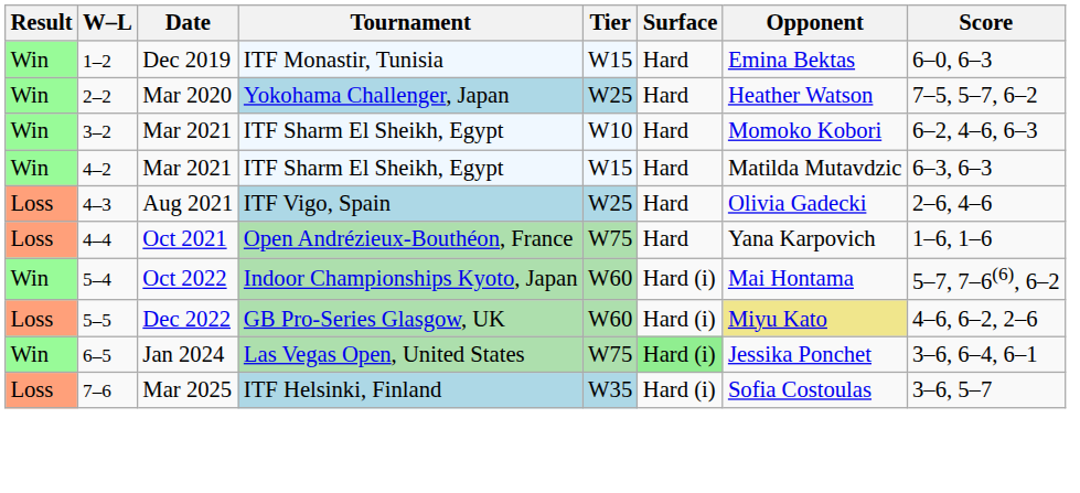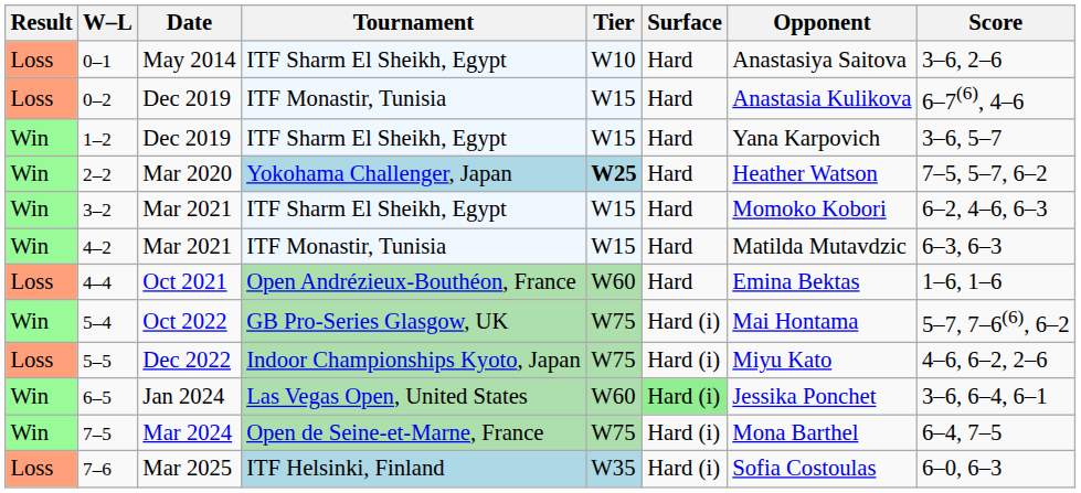 <table class="sortable wikitable">
 <tr>
 <th>Result</th>
 <th class="unsortable">W–L</th>
 <th>Date</th>
 <th>Tournament</th>
 <th>Tier</th>
 <th>Surface</th>
 <th>Opponent</th>
 <th class="unsortable">Score</th>
 </tr>
 <tr>
-<td style="background:#98FB98;">Win</td>
-<td><small>1–2</small></td>
+<td style="background:#ffa07a;">Loss</td>
+<td><small>0–1</small></td>
+<td>May 2014</td>
+<td style="background:#f0f8ff;">ITF Sharm El Sheikh, Egypt</td>
+<td style="background:#f0f8ff;">W10</td>
+<td>Hard</td>
+<td> Anastasiya Saitova</td>
+<td>3–6, 2–6</td>
+</tr>
+<tr>
+<td style="background:#ffa07a;">Loss</td>
+<td><small>0–2</small></td>
 <td>Dec 2019</td>
 <td style="background:#f0f8ff;">ITF Monastir, Tunisia</td>
 <td style="background:#f0f8ff;">W15</td>
 <td>Hard</td>
-<td> <a href='#'>Emina Bektas</a></td>
-<td>6–0, 6–3</td>
+<td> <a href='#'>Anastasia Kulikova</a></td>
+<td>6–7<sup>(6)</sup>, 4–6</td>
+</tr>
+<tr>
+<td style="background:#98FB98;">Win</td>
+<td><small>1–2</small></td>
+<td>Dec 2019</td>
+<td style="background:#f0f8ff;">ITF Sharm El Sheikh, Egypt</td>
+<td style="background:#f0f8ff;">W15</td>
+<td>Hard</td>
+<td> Yana Karpovich</td>
+<td>3–6, 5–7</td>
 </tr>
 <tr>
 <td style="background:#98FB98;">Win</td>
 <td><small>2–2</small></td>
 <td>Mar 2020</td>
 <td style="background:lightblue"><a href='#'>Yokohama Challenger</a>, Japan</td>
-<td style="background:lightblue">W25</td>
+<td style="background:lightblue"><strong>W25</strong></td>
 <td>Hard</td>
 <td> <a href='#'>Heather Watson</a></td>
 <td>7–5, 5–7, 6–2</td>
 </tr>
 <tr>
 <td style="background:#98FB98;">Win</td>
 <td><small>3–2</small></td>
 <td>Mar 2021</td>
 <td style="background:#f0f8ff;">ITF Sharm El Sheikh, Egypt</td>
-<td style="background:#f0f8ff;">W10</td>
+<td style="background:#f0f8ff;">W15</td>
 <td>Hard</td>
 <td> <a href='#'>Momoko Kobori</a></td>
 <td>6–2, 4–6, 6–3</td>
 </tr>
 <tr>
 <td style="background:#98FB98;">Win</td>
 <td><small>4–2</small></td>
 <td>Mar 2021</td>
-<td style="background:#f0f8ff;">ITF Sharm El Sheikh, Egypt</td>
+<td style="background:#f0f8ff;">ITF Monastir, Tunisia</td>
 <td style="background:#f0f8ff;">W15</td>
 <td>Hard</td>
 <td> Matilda Mutavdzic</td>
 <td>6–3, 6–3</td>
 </tr>
 <tr>
 <td style="background:#ffa07a;">Loss</td>
-<td><small>4–3</small></td>
-<td>Aug 2021</td>
-<td style="background:lightblue">ITF Vigo, Spain</td>
-<td style="background:lightblue">W25</td>
-<td>Hard</td>
-<td> <a href='#'>Olivia Gadecki</a></td>
-<td>2–6, 4–6</td>
-</tr>
-<tr>
-<td style="background:#ffa07a;">Loss</td>
 <td><small>4–4</small></td>
 <td><a href='#'>Oct 2021</a></td>
 <td style="background:#addfad;"><a href='#'>Open Andrézieux-Bouthéon</a>, France</td>
-<td style="background:#addfad;">W75</td>
+<td style="background:#addfad;">W60</td>
 <td>Hard</td>
-<td> Yana Karpovich</td>
+<td> <a href='#'>Emina Bektas</a></td>
 <td>1–6, 1–6</td>
 </tr>
 <tr>
 <td style="background:#98FB98;">Win</td>
 <td><small>5–4</small></td>
 <td><a href='#'>Oct 2022</a></td>
-<td style="background:#addfad;"><a href='#'>Indoor Championships Kyoto</a>, Japan</td>
-<td style="background:#addfad;">W60</td>
+<td style="background:#addfad;"><a href='#'>GB Pro-Series Glasgow</a>, UK</td>
+<td style="background:#addfad;">W75</td>
 <td>Hard (i)</td>
 <td> <a href='#'>Mai Hontama</a></td>
 <td>5–7, 7–6<sup>(6)</sup>, 6–2</td>
 </tr>
 <tr>
 <td style="background:#ffa07a;">Loss</td>
 <td><small>5–5</small></td>
 <td><a href='#'>Dec 2022</a></td>
-<td style="background:#addfad;"><a href='#'>GB Pro-Series Glasgow</a>, UK</td>
-<td style="background:#addfad;">W60</td>
+<td style="background:#addfad;"><a href='#'>Indoor Championships Kyoto</a>, Japan</td>
+<td style="background:#addfad;">W75</td>
 <td>Hard (i)</td>
-<td style="background: khaki;"> <a href='#'>Miyu Kato</a></td>
+<td> <a href='#'>Miyu Kato</a></td>
 <td>4–6, 6–2, 2–6</td>
 </tr>
 <tr>
 <td style="background:#98FB98;">Win</td>
 <td><small>6–5</small></td>
 <td>Jan 2024</td>
 <td style="background:#addfad;"><a href='#'>Las Vegas Open</a>, United States</td>
-<td style="background:#addfad;">W75</td>
+<td style="background:#addfad;">W60</td>
 <td style="background: lightgreen;">Hard (i)</td>
 <td> <a href='#'>Jessika Ponchet</a></td>
 <td>3–6, 6–4, 6–1</td>
+</tr>
+<tr>
+<td style="background:#98FB98;">Win</td>
+<td><small>7–5</small></td>
+<td><a href='#'>Mar 2024</a></td>
+<td style="background:#addfad;"><a href='#'>Open de Seine-et-Marne</a>, France</td>
+<td style="background:#addfad;">W75</td>
+<td>Hard (i)</td>
+<td> <a href='#'>Mona Barthel</a></td>
+<td>6–4, 7–5</td>
 </tr>
 <tr>
 <td style="background:#ffa07a;">Loss</td>
 <td><small>7–6</small></td>
 <td>Mar 2025</td>
 <td style="background:lightblue;">ITF Helsinki, Finland</td>
 <td style="background:lightblue;">W35</td>
 <td>Hard (i)</td>
 <td> <a href='#'>Sofia Costoulas</a></td>
-<td>3–6, 5–7</td>
+<td>6–0, 6–3</td>
 </tr>
 </table>
